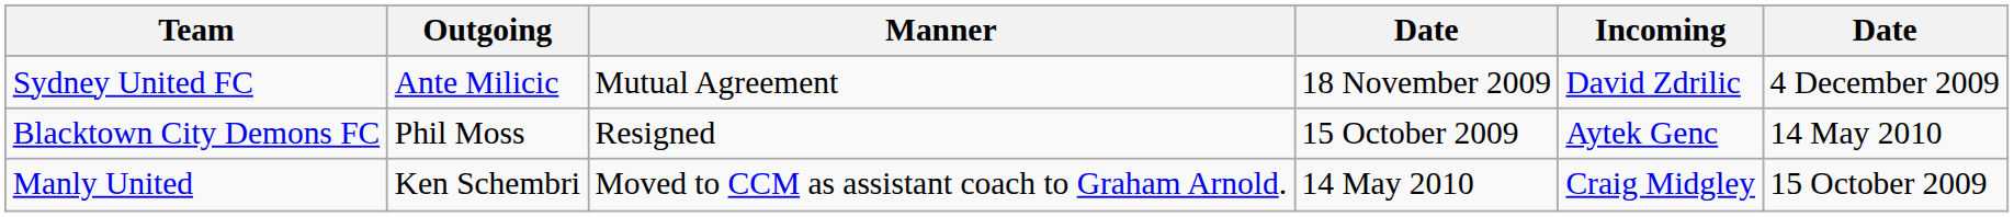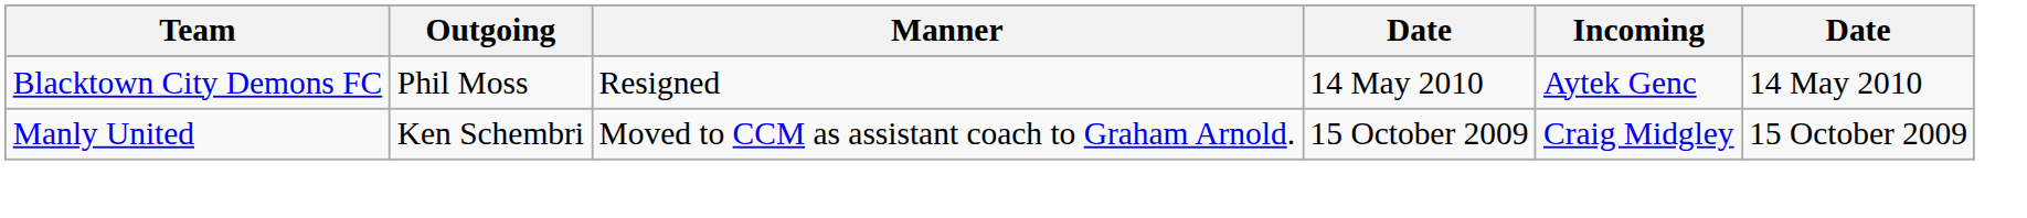 <table class="wikitable">
 <tr>
 <th>Team</th>
 <th>Outgoing</th>
 <th>Manner</th>
 <th>Date</th>
 <th>Incoming</th>
 <th>Date</th>
 </tr>
 <tr>
-<td><a href='#'>Sydney United FC</a></td>
-<td><a href='#'>Ante Milicic</a></td>
-<td>Mutual Agreement</td>
-<td>18 November 2009</td>
-<td><a href='#'>David Zdrilic</a></td>
-<td>4 December 2009</td>
-</tr>
-<tr>
 <td><a href='#'>Blacktown City Demons FC</a></td>
 <td>Phil Moss</td>
 <td>Resigned</td>
-<td>15 October 2009</td>
+<td>14 May 2010</td>
 <td><a href='#'>Aytek Genc</a></td>
 <td>14 May 2010</td>
 </tr>
 <tr>
 <td><a href='#'>Manly United</a></td>
 <td>Ken Schembri</td>
 <td>Moved to <a href='#'>CCM</a> as assistant coach to <a href='#'>Graham Arnold</a>.</td>
-<td>14 May 2010</td>
+<td>15 October 2009</td>
 <td><a href='#'>Craig Midgley</a></td>
 <td>15 October 2009</td>
 </tr>
 </table>
